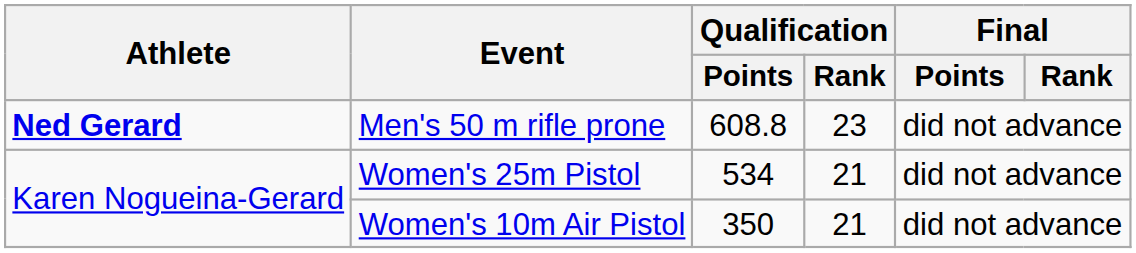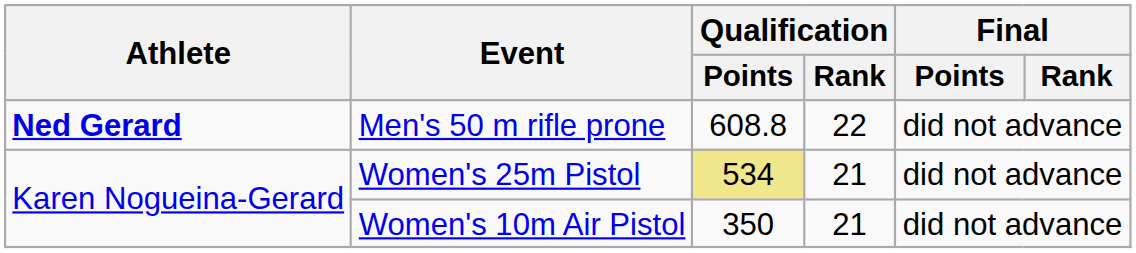 <table class="wikitable" style="font-size:90%;">
 <tr>
 <th rowspan=2>Athlete</th>
 <th rowspan=2>Event</th>
 <th colspan=2>Qualification</th>
 <th colspan=2>Final</th>
 </tr>
 <tr style="font-size:95%">
 <th>Points</th>
 <th>Rank</th>
 <th>Points</th>
 <th>Rank</th>
 </tr>
 <tr align=center>
 <td align=left><strong><a href='#'>Ned Gerard</a></strong></td>
 <td align=left><a href='#'>Men's 50 m rifle prone</a></td>
 <td>608.8</td>
-<td>23</td>
+<td>22</td>
 <td colspan=2>did not advance</td>
 </tr>
 <tr align=center>
 <td align=left rowspan=2><a href='#'>Karen Nogueina-Gerard</a></td>
 <td align=left rowspan=1><a href='#'>Women's 25m Pistol</a></td>
-<td>534</td>
+<td style="background: khaki;">534</td>
 <td>21</td>
 <td colspan=2>did not advance</td>
 </tr>
 <tr align=center>
 <td align=left rowspan=1><a href='#'>Women's 10m Air Pistol</a></td>
 <td>350</td>
 <td>21</td>
 <td colspan=2>did not advance</td>
 </tr>
 </table>
